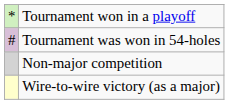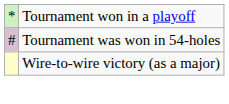 <table class="wikitable">
 <tr>
 <td style="background-color:#D0F0C0">*</td>
 <td>Tournament won in a <a href='#'>playoff</a></td>
 </tr>
 <tr>
 <td style="background-color:#D8BFD8">#</td>
 <td>Tournament was won in 54-holes</td>
 </tr>
 <tr>
-<td style="background-color:#D3D3D3"></td>
-<td>Non-major competition</td>
-</tr>
-<tr>
 <td style="background-color:#FFFFCC"></td>
 <td>Wire-to-wire victory (as a major)</td>
 </tr>
 </table>
